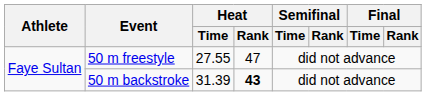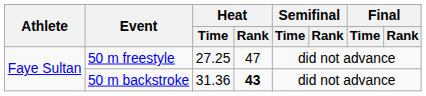 <table class=wikitable style="font-size:90%">
 <tr>
 <th rowspan=2>Athlete</th>
 <th rowspan=2>Event</th>
 <th colspan="2">Heat</th>
 <th colspan="2">Semifinal</th>
 <th colspan="2">Final</th>
 </tr>
 <tr style="font-size:95%">
 <th>Time</th>
 <th>Rank</th>
 <th>Time</th>
 <th>Rank</th>
 <th>Time</th>
 <th>Rank</th>
 </tr>
 <tr align=center>
 <td align=left rowspan=2><a href='#'>Faye Sultan</a></td>
 <td align=left><a href='#'>50 m freestyle</a></td>
-<td>27.55</td>
+<td>27.25</td>
 <td>47</td>
 <td colspan=4>did not advance</td>
 </tr>
 <tr align=center>
 <td align=left><a href='#'>50 m backstroke</a></td>
-<td>31.39</td>
+<td>31.36</td>
 <td><strong>43</strong></td>
 <td colspan=4>did not advance</td>
 </tr>
 </table>
